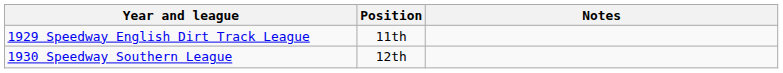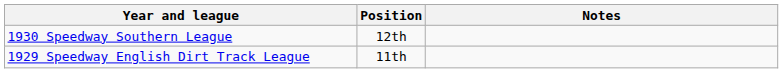 <table class="wikitable">
 <tr>
 <th width=350>Year and league</th>
 <th width=50>Position</th>
 <th width=350>Notes</th>
 </tr>
 <tr align=center>
+<td align="left"><a href='#'>1930 Speedway Southern League</a></td>
+<td>12th</td>
+<td></td>
+</tr>
+<tr align=center>
 <td align="left"><a href='#'>1929 Speedway English Dirt Track League</a></td>
 <td>11th</td>
 <td></td>
 </tr>
-<tr align=center>
-<td align="left"><a href='#'>1930 Speedway Southern League</a></td>
-<td>12th</td>
-<td></td>
-</tr>
 </table>
